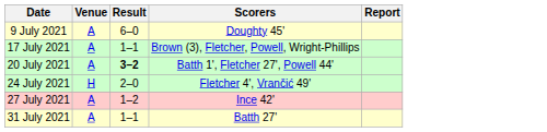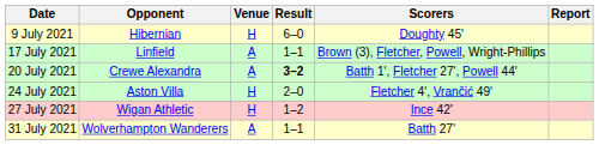 <table class="wikitable" style="font-size:100%; text-align:center">
 <tr>
 <th>Date</th>
+<th>Opponent</th>
 <th>Venue</th>
 <th>Result</th>
 <th>Scorers</th>
 <th>Report</th>
 </tr>
 <tr bgcolor=FFFFCC>
 <td>9 July 2021</td>
-<td><a href='#'>A</a></td>
+<td><a href='#'>Hibernian</a></td>
+<td><a href='#'>H</a></td>
 <td>6–0</td>
 <td><a href='#'>Doughty</a> 45'</td>
 <td></td>
 </tr>
 <tr bgcolor=CCFFCC>
 <td>17 July 2021</td>
+<td><a href='#'>Linfield</a></td>
 <td><a href='#'>A</a></td>
 <td>1–1</td>
 <td><a href='#'>Brown</a> (3), <a href='#'>Fletcher</a>, <a href='#'>Powell</a>, Wright-Phillips</td>
 <td></td>
 </tr>
 <tr bgcolor=CCFFCC>
 <td>20 July 2021</td>
+<td><a href='#'>Crewe Alexandra</a></td>
 <td><a href='#'>A</a></td>
 <td><strong>3–2</strong></td>
 <td><a href='#'>Batth</a> 1', <a href='#'>Fletcher</a> 27', <a href='#'>Powell</a> 44'</td>
 <td></td>
 </tr>
 <tr bgcolor=CCFFCC>
 <td>24 July 2021</td>
+<td><a href='#'>Aston Villa</a></td>
 <td><a href='#'>H</a></td>
 <td>2–0</td>
 <td><a href='#'>Fletcher</a> 4', <a href='#'>Vrančić</a> 49'</td>
 <td></td>
 </tr>
 <tr bgcolor=FFCCCC>
 <td>27 July 2021</td>
-<td><a href='#'>A</a></td>
+<td><a href='#'>Wigan Athletic</a></td>
+<td><a href='#'>H</a></td>
 <td>1–2</td>
 <td><a href='#'>Ince</a> 42'</td>
 <td></td>
 </tr>
 <tr bgcolor=FFFFCC>
 <td>31 July 2021</td>
+<td><a href='#'>Wolverhampton Wanderers</a></td>
 <td><a href='#'>A</a></td>
 <td>1–1</td>
 <td><a href='#'>Batth</a> 27'</td>
 <td></td>
 </tr>
 </table>
